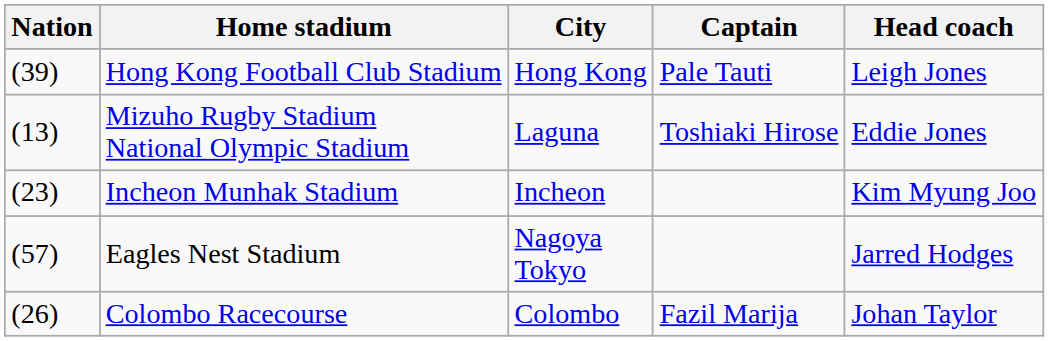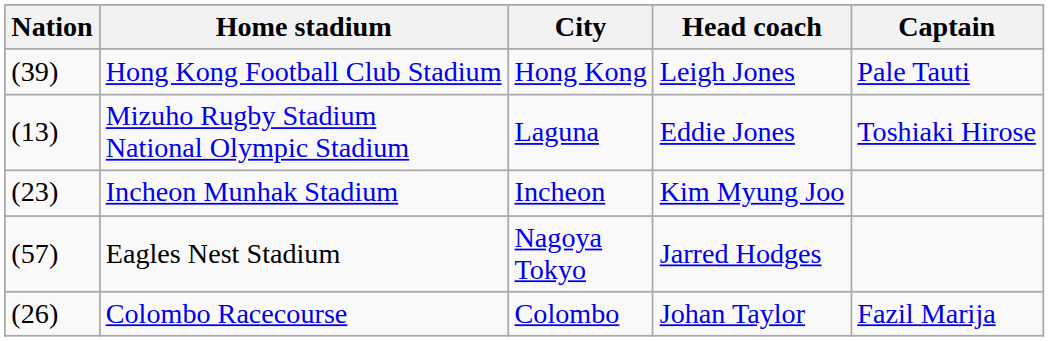 <table class="wikitable">
 <tr>
 <th>Nation</th>
 <th>Home stadium</th>
 <th>City</th>
+<th>Head coach</th>
 <th>Captain</th>
-<th>Head coach</th>
 </tr>
 <tr>
 <td> (39)</td>
 <td><a href='#'>Hong Kong Football Club Stadium</a></td>
 <td><a href='#'>Hong Kong</a></td>
+<td> <a href='#'>Leigh Jones</a></td>
 <td><a href='#'>Pale Tauti</a></td>
-<td> <a href='#'>Leigh Jones</a></td>
 </tr>
 <tr>
 <td> (13)</td>
 <td><a href='#'>Mizuho Rugby Stadium</a><br><a href='#'>National Olympic Stadium</a></td>
 <td><a href='#'>Laguna</a></td>
+<td> <a href='#'>Eddie Jones</a></td>
 <td><a href='#'>Toshiaki Hirose</a></td>
-<td> <a href='#'>Eddie Jones</a></td>
 </tr>
 <tr>
 <td> (23)</td>
 <td><a href='#'>Incheon Munhak Stadium</a></td>
 <td><a href='#'>Incheon</a></td>
+<td> <a href='#'>Kim Myung Joo</a></td>
 <td></td>
-<td> <a href='#'>Kim Myung Joo</a></td>
 </tr>
 <tr>
 <td> (57)</td>
 <td>Eagles Nest Stadium</td>
 <td><a href='#'>Nagoya</a><br><a href='#'>Tokyo</a></td>
+<td> <a href='#'>Jarred Hodges</a></td>
 <td></td>
-<td> <a href='#'>Jarred Hodges</a></td>
 </tr>
 <tr>
 <td> (26)</td>
 <td><a href='#'>Colombo Racecourse</a></td>
 <td><a href='#'>Colombo</a></td>
+<td> <a href='#'>Johan Taylor</a></td>
 <td><a href='#'>Fazil Marija</a></td>
-<td> <a href='#'>Johan Taylor</a></td>
 </tr>
 </table>
